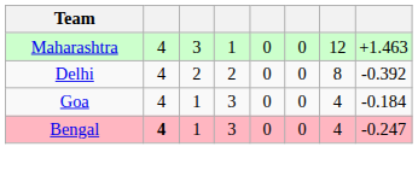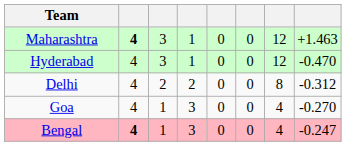 <table class="wikitable" style="text-align:center">
 <tr>
 <th style="width:120px">Team</th>
 <th style="width:25px"></th>
 <th style="width:25px"></th>
 <th style="width:25px"></th>
 <th style="width:25px"></th>
 <th style="width:25px"></th>
 <th style="width:25px"></th>
 <th style="width:40px;"></th>
 </tr>
 <tr style="background-color:#cfc">
 <td><a href='#'>Maharashtra</a></td>
+<td><strong>4</strong></td>
+<td>3</td>
+<td>1</td>
+<td>0</td>
+<td>0</td>
+<td>12</td>
+<td>+1.463</td>
+</tr>
+<tr style="background-color:#cfc">
+<td><a href='#'>Hyderabad</a></td>
 <td>4</td>
 <td>3</td>
 <td>1</td>
 <td>0</td>
 <td>0</td>
 <td>12</td>
-<td>+1.463</td>
+<td>-0.470</td>
 </tr>
 <tr>
 <td><a href='#'>Delhi</a></td>
 <td>4</td>
 <td>2</td>
 <td>2</td>
 <td>0</td>
 <td>0</td>
 <td>8</td>
-<td>-0.392</td>
+<td>-0.312</td>
 </tr>
 <tr>
 <td><a href='#'>Goa</a></td>
 <td>4</td>
 <td>1</td>
 <td>3</td>
 <td>0</td>
 <td>0</td>
 <td>4</td>
-<td>-0.184</td>
+<td>-0.270</td>
 </tr>
 <tr style="background-color:lightpink">
 <td><a href='#'>Bengal</a></td>
 <td><strong>4</strong></td>
 <td>1</td>
 <td>3</td>
 <td>0</td>
 <td>0</td>
 <td>4</td>
 <td>-0.247</td>
 </tr>
 </table>
